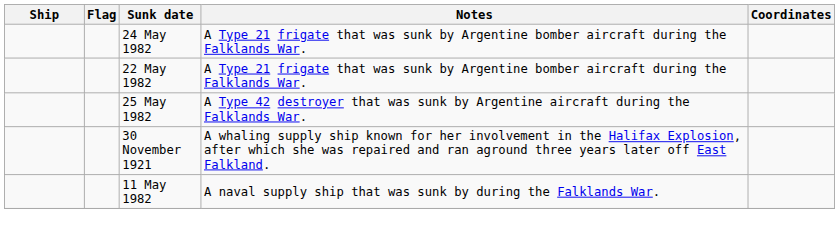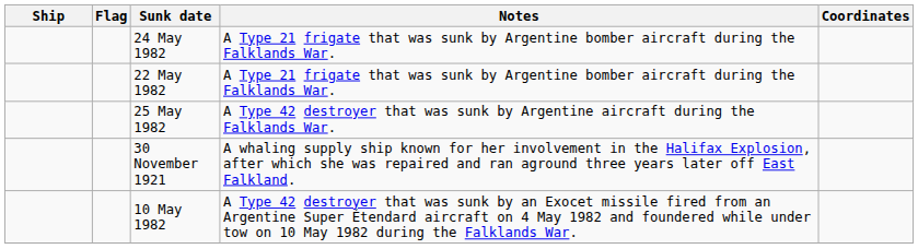 <table class=wikitable | style = "width:100%">
 <tr>
 <th style="width:10%">Ship</th>
 <th>Flag</th>
 <th style="width:10%">Sunk date</th>
 <th style="width:70%">Notes</th>
 <th style="width:10%">Coordinates</th>
 </tr>
 <tr>
 <td></td>
 <td></td>
 <td>24 May 1982</td>
 <td>A <a href='#'>Type 21</a> <a href='#'>frigate</a> that was sunk by Argentine bomber aircraft during the <a href='#'>Falklands War</a>.</td>
 <td></td>
 </tr>
 <tr>
 <td></td>
 <td></td>
 <td>22 May 1982</td>
 <td>A <a href='#'>Type 21</a> <a href='#'>frigate</a> that was sunk by Argentine bomber aircraft during the <a href='#'>Falklands War</a>.</td>
 <td></td>
 </tr>
 <tr>
 <td></td>
 <td></td>
 <td>25 May 1982</td>
 <td>A <a href='#'>Type 42</a> <a href='#'>destroyer</a> that was sunk by Argentine aircraft during the <a href='#'>Falklands War</a>.</td>
 <td></td>
 </tr>
 <tr>
 <td></td>
 <td></td>
 <td>30 November 1921</td>
 <td>A whaling supply ship known for her involvement in the <a href='#'>Halifax Explosion</a>, after which she was repaired and ran aground three years later off <a href='#'>East Falkland</a>.</td>
 <td></td>
 </tr>
 <tr>
 <td></td>
 <td></td>
-<td>11 May 1982</td>
-<td>A naval supply ship that was sunk by  during the <a href='#'>Falklands War</a>.</td>
+<td>10 May 1982</td>
+<td>A <a href='#'>Type 42</a> <a href='#'>destroyer</a> that was sunk by an Exocet missile fired from an Argentine Super Étendard aircraft on 4 May 1982 and foundered while under tow on 10 May 1982 during the <a href='#'>Falklands War</a>.</td>
 <td></td>
 </tr>
 <tr>
 </tr>
 </table>
